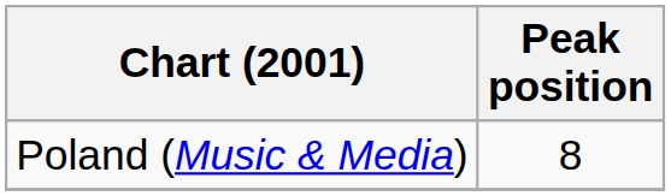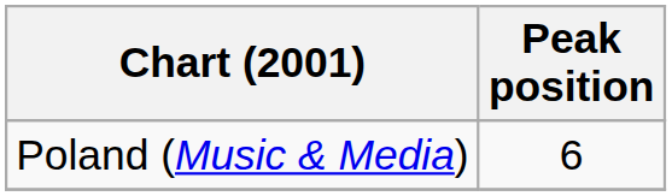 <table class="wikitable">
 <tr>
 <th>Chart (2001)</th>
 <th>Peak<br>position</th>
 </tr>
 <tr>
 </tr>
 <tr>
 </tr>
 <tr>
 <td>Poland (<em><a href='#'>Music & Media</a></em>)</td>
-<td align="center">8</td>
+<td align="center">6</td>
 </tr>
 <tr>
 </tr>
 </table>
